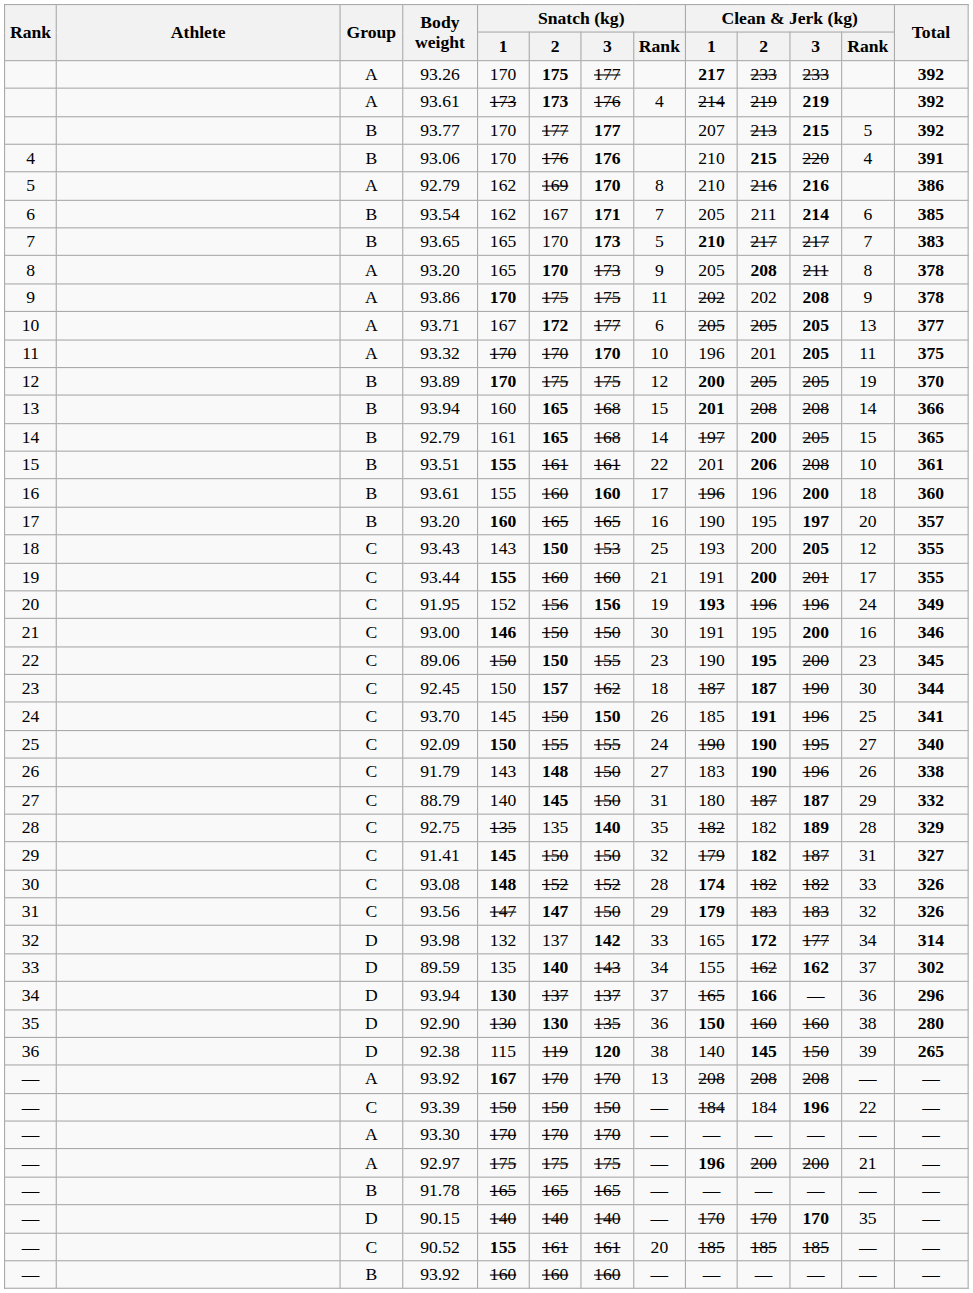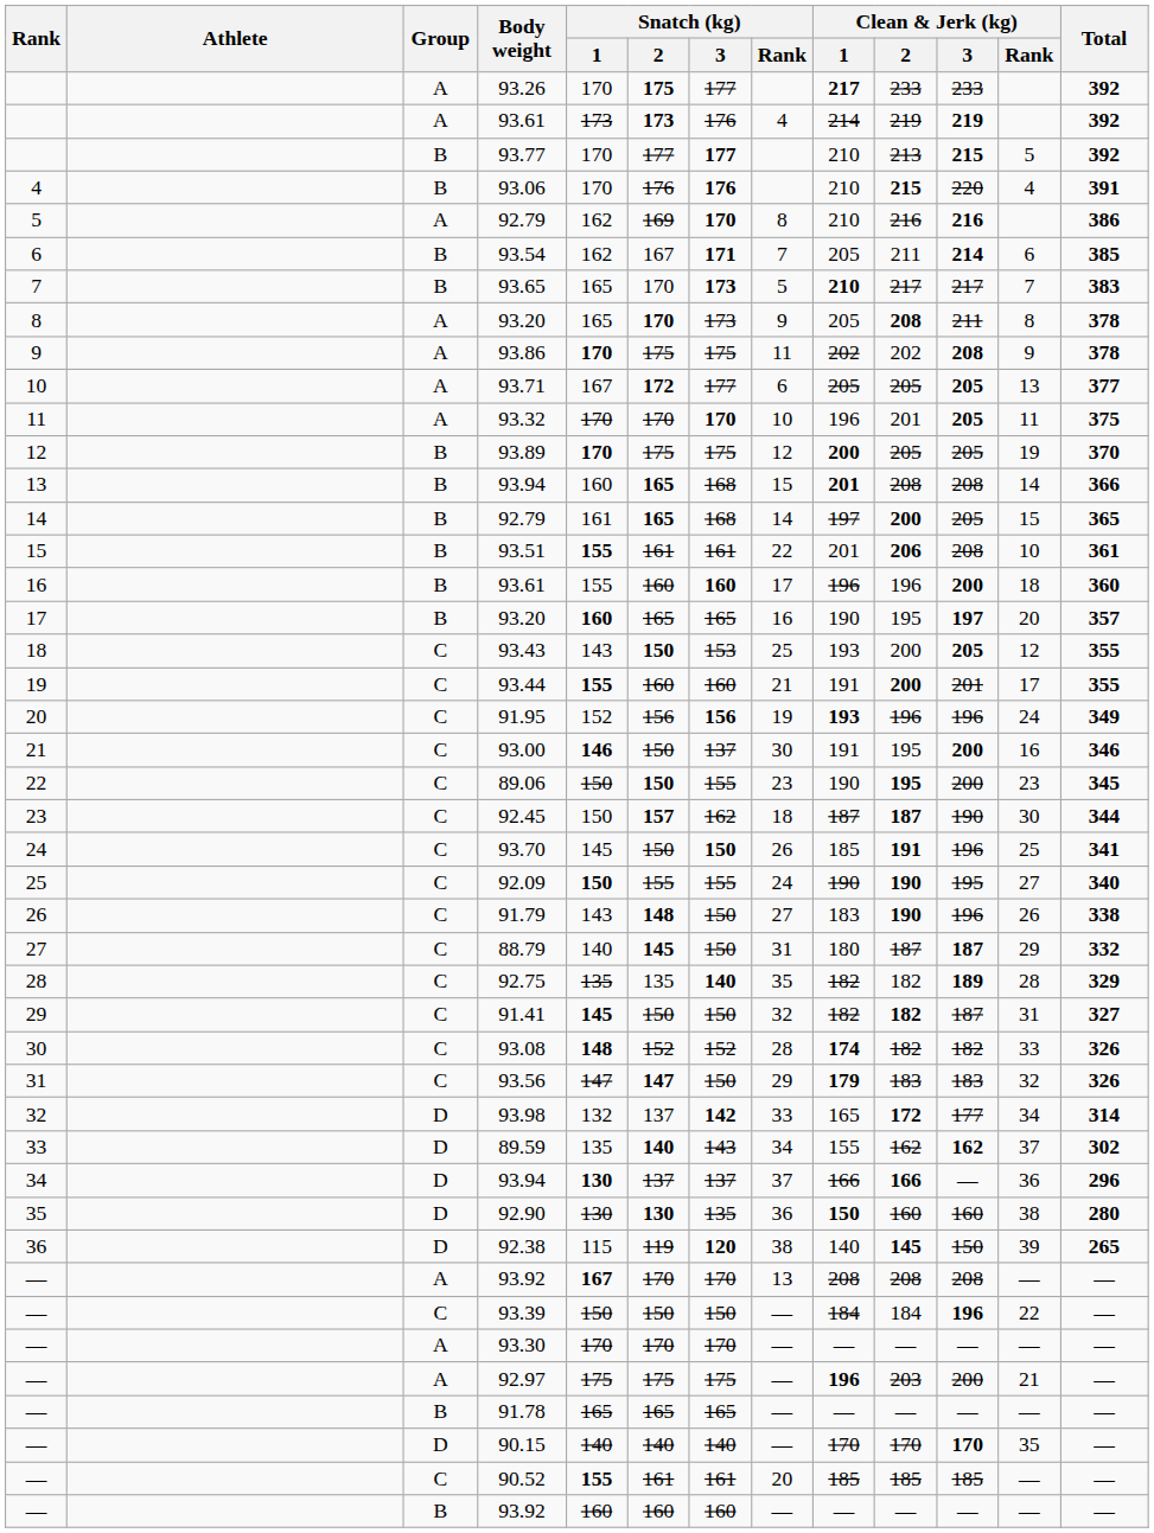 <table class = "wikitable" style="text-align:center;">
 <tr>
 <th rowspan=2 width=40>Rank</th>
 <th rowspan=2 width=250>Athlete</th>
 <th rowspan=2 width=50>Group</th>
 <th rowspan=2 width=60>Body weight</th>
 <th colspan=4>Snatch (kg)</th>
 <th colspan=4>Clean & Jerk (kg)</th>
 <th rowspan=2 width=60>Total</th>
 </tr>
 <tr>
 <th width=40>1</th>
 <th width=40>2</th>
 <th width=40>3</th>
 <th width=40>Rank</th>
 <th width=40>1</th>
 <th width=40>2</th>
 <th width=40>3</th>
 <th width=40>Rank</th>
 </tr>
 <tr>
 <td></td>
 <td align=left></td>
 <td>A</td>
 <td>93.26</td>
 <td>170</td>
 <td><strong>175</strong></td>
 <td><s>177 </s></td>
 <td></td>
 <td><strong>217</strong></td>
 <td><s>233 </s></td>
 <td><s>233 </s></td>
 <td></td>
 <td><strong>392</strong></td>
 </tr>
 <tr>
 <td></td>
 <td align=left></td>
 <td>A</td>
 <td>93.61</td>
 <td><s>173 </s></td>
 <td><strong>173</strong></td>
 <td><s>176 </s></td>
 <td>4</td>
 <td><s>214 </s></td>
 <td><s>219 </s></td>
 <td><strong>219</strong></td>
 <td></td>
 <td><strong>392</strong></td>
 </tr>
 <tr>
 <td></td>
 <td align=left></td>
 <td>B</td>
 <td>93.77</td>
 <td>170</td>
 <td><s>177 </s></td>
 <td><strong>177</strong></td>
 <td></td>
-<td>207</td>
+<td>210</td>
 <td><s>213 </s></td>
 <td><strong>215</strong></td>
 <td>5</td>
 <td><strong>392</strong></td>
 </tr>
 <tr>
 <td>4</td>
 <td align=left></td>
 <td>B</td>
 <td>93.06</td>
 <td>170</td>
 <td><s>176 </s></td>
 <td><strong>176</strong></td>
 <td></td>
 <td>210</td>
 <td><strong>215</strong></td>
 <td><s>220 </s></td>
 <td>4</td>
 <td><strong>391</strong></td>
 </tr>
 <tr>
 <td>5</td>
 <td align=left></td>
 <td>A</td>
 <td>92.79</td>
 <td>162</td>
 <td><s>169 </s></td>
 <td><strong>170</strong></td>
 <td>8</td>
 <td>210</td>
 <td><s>216 </s></td>
 <td><strong>216</strong></td>
 <td></td>
 <td><strong>386</strong></td>
 </tr>
 <tr>
 <td>6</td>
 <td align=left></td>
 <td>B</td>
 <td>93.54</td>
 <td>162</td>
 <td>167</td>
 <td><strong>171</strong></td>
 <td>7</td>
 <td>205</td>
 <td>211</td>
 <td><strong>214</strong></td>
 <td>6</td>
 <td><strong>385</strong></td>
 </tr>
 <tr>
 <td>7</td>
 <td align=left></td>
 <td>B</td>
 <td>93.65</td>
 <td>165</td>
 <td>170</td>
 <td><strong>173</strong></td>
 <td>5</td>
 <td><strong>210</strong></td>
 <td><s>217 </s></td>
 <td><s>217 </s></td>
 <td>7</td>
 <td><strong>383</strong></td>
 </tr>
 <tr>
 <td>8</td>
 <td align=left></td>
 <td>A</td>
 <td>93.20</td>
 <td>165</td>
 <td><strong>170</strong></td>
 <td><s>173 </s></td>
 <td>9</td>
 <td>205</td>
 <td><strong>208</strong></td>
 <td><s>211 </s></td>
 <td>8</td>
 <td><strong>378</strong></td>
 </tr>
 <tr>
 <td>9</td>
 <td align=left></td>
 <td>A</td>
 <td>93.86</td>
 <td><strong>170</strong></td>
 <td><s>175 </s></td>
 <td><s>175 </s></td>
 <td>11</td>
 <td><s>202 </s></td>
 <td>202</td>
 <td><strong>208</strong></td>
 <td>9</td>
 <td><strong>378</strong></td>
 </tr>
 <tr>
 <td>10</td>
 <td align=left></td>
 <td>A</td>
 <td>93.71</td>
 <td>167</td>
 <td><strong>172</strong></td>
 <td><s>177 </s></td>
 <td>6</td>
 <td><s>205 </s></td>
 <td><s>205 </s></td>
 <td><strong>205</strong></td>
 <td>13</td>
 <td><strong>377</strong></td>
 </tr>
 <tr>
 <td>11</td>
 <td align=left></td>
 <td>A</td>
 <td>93.32</td>
 <td><s>170 </s></td>
 <td><s>170 </s></td>
 <td><strong>170</strong></td>
 <td>10</td>
 <td>196</td>
 <td>201</td>
 <td><strong>205</strong></td>
 <td>11</td>
 <td><strong>375</strong></td>
 </tr>
 <tr>
 <td>12</td>
 <td align=left></td>
 <td>B</td>
 <td>93.89</td>
 <td><strong>170</strong></td>
 <td><s>175 </s></td>
 <td><s>175 </s></td>
 <td>12</td>
 <td><strong>200</strong></td>
 <td><s>205 </s></td>
 <td><s>205 </s></td>
 <td>19</td>
 <td><strong>370</strong></td>
 </tr>
 <tr>
 <td>13</td>
 <td align=left></td>
 <td>B</td>
 <td>93.94</td>
 <td>160</td>
 <td><strong>165</strong></td>
 <td><s>168 </s></td>
 <td>15</td>
 <td><strong>201</strong></td>
 <td><s>208 </s></td>
 <td><s>208 </s></td>
 <td>14</td>
 <td><strong>366</strong></td>
 </tr>
 <tr>
 <td>14</td>
 <td align=left></td>
 <td>B</td>
 <td>92.79</td>
 <td>161</td>
 <td><strong>165</strong></td>
 <td><s>168 </s></td>
 <td>14</td>
 <td><s>197 </s></td>
 <td><strong>200</strong></td>
 <td><s>205 </s></td>
 <td>15</td>
 <td><strong>365</strong></td>
 </tr>
 <tr>
 <td>15</td>
 <td align=left></td>
 <td>B</td>
 <td>93.51</td>
 <td><strong>155</strong></td>
 <td><s>161 </s></td>
 <td><s>161 </s></td>
 <td>22</td>
 <td>201</td>
 <td><strong>206</strong></td>
 <td><s>208 </s></td>
 <td>10</td>
 <td><strong>361</strong></td>
 </tr>
 <tr>
 <td>16</td>
 <td align=left></td>
 <td>B</td>
 <td>93.61</td>
 <td>155</td>
 <td><s>160 </s></td>
 <td><strong>160</strong></td>
 <td>17</td>
 <td><s>196 </s></td>
 <td>196</td>
 <td><strong>200</strong></td>
 <td>18</td>
 <td><strong>360</strong></td>
 </tr>
 <tr>
 <td>17</td>
 <td align=left></td>
 <td>B</td>
 <td>93.20</td>
 <td><strong>160</strong></td>
 <td><s>165 </s></td>
 <td><s>165 </s></td>
 <td>16</td>
 <td>190</td>
 <td>195</td>
 <td><strong>197</strong></td>
 <td>20</td>
 <td><strong>357</strong></td>
 </tr>
 <tr>
 <td>18</td>
 <td align=left></td>
 <td>C</td>
 <td>93.43</td>
 <td>143</td>
 <td><strong>150</strong></td>
 <td><s>153 </s></td>
 <td>25</td>
 <td>193</td>
 <td>200</td>
 <td><strong>205</strong></td>
 <td>12</td>
 <td><strong>355</strong></td>
 </tr>
 <tr>
 <td>19</td>
 <td align=left></td>
 <td>C</td>
 <td>93.44</td>
 <td><strong>155</strong></td>
 <td><s>160 </s></td>
 <td><s>160 </s></td>
 <td>21</td>
 <td>191</td>
 <td><strong>200</strong></td>
 <td><s>201 </s></td>
 <td>17</td>
 <td><strong>355</strong></td>
 </tr>
 <tr>
 <td>20</td>
 <td align=left></td>
 <td>C</td>
 <td>91.95</td>
 <td>152</td>
 <td><s>156 </s></td>
 <td><strong>156</strong></td>
 <td>19</td>
 <td><strong>193</strong></td>
 <td><s>196 </s></td>
 <td><s>196 </s></td>
 <td>24</td>
 <td><strong>349</strong></td>
 </tr>
 <tr>
 <td>21</td>
 <td align=left></td>
 <td>C</td>
 <td>93.00</td>
 <td><strong>146</strong></td>
 <td><s>150 </s></td>
-<td><s>150 </s></td>
+<td><s>137 </s></td>
 <td>30</td>
 <td>191</td>
 <td>195</td>
 <td><strong>200</strong></td>
 <td>16</td>
 <td><strong>346</strong></td>
 </tr>
 <tr>
 <td>22</td>
 <td align=left></td>
 <td>C</td>
 <td>89.06</td>
 <td><s>150 </s></td>
 <td><strong>150</strong></td>
 <td><s>155 </s></td>
 <td>23</td>
 <td>190</td>
 <td><strong>195</strong></td>
 <td><s>200 </s></td>
 <td>23</td>
 <td><strong>345</strong></td>
 </tr>
 <tr>
 <td>23</td>
 <td align=left></td>
 <td>C</td>
 <td>92.45</td>
 <td>150</td>
 <td><strong>157</strong></td>
 <td><s>162 </s></td>
 <td>18</td>
 <td><s>187 </s></td>
 <td><strong>187</strong></td>
 <td><s>190 </s></td>
 <td>30</td>
 <td><strong>344</strong></td>
 </tr>
 <tr>
 <td>24</td>
 <td align=left></td>
 <td>C</td>
 <td>93.70</td>
 <td>145</td>
 <td><s>150 </s></td>
 <td><strong>150</strong></td>
 <td>26</td>
 <td>185</td>
 <td><strong>191</strong></td>
 <td><s>196 </s></td>
 <td>25</td>
 <td><strong>341</strong></td>
 </tr>
 <tr>
 <td>25</td>
 <td align=left></td>
 <td>C</td>
 <td>92.09</td>
 <td><strong>150</strong></td>
 <td><s>155 </s></td>
 <td><s>155 </s></td>
 <td>24</td>
 <td><s>190 </s></td>
 <td><strong>190</strong></td>
 <td><s>195 </s></td>
 <td>27</td>
 <td><strong>340</strong></td>
 </tr>
 <tr>
 <td>26</td>
 <td align=left></td>
 <td>C</td>
 <td>91.79</td>
 <td>143</td>
 <td><strong>148</strong></td>
 <td><s>150 </s></td>
 <td>27</td>
 <td>183</td>
 <td><strong>190</strong></td>
 <td><s>196 </s></td>
 <td>26</td>
 <td><strong>338</strong></td>
 </tr>
 <tr>
 <td>27</td>
 <td align=left></td>
 <td>C</td>
 <td>88.79</td>
 <td>140</td>
 <td><strong>145</strong></td>
 <td><s>150 </s></td>
 <td>31</td>
 <td>180</td>
 <td><s>187 </s></td>
 <td><strong>187</strong></td>
 <td>29</td>
 <td><strong>332</strong></td>
 </tr>
 <tr>
 <td>28</td>
 <td align=left></td>
 <td>C</td>
 <td>92.75</td>
 <td><s>135 </s></td>
 <td>135</td>
 <td><strong>140</strong></td>
 <td>35</td>
 <td><s>182 </s></td>
 <td>182</td>
 <td><strong>189</strong></td>
 <td>28</td>
 <td><strong>329</strong></td>
 </tr>
 <tr>
 <td>29</td>
 <td align=left></td>
 <td>C</td>
 <td>91.41</td>
 <td><strong>145</strong></td>
 <td><s>150 </s></td>
 <td><s>150 </s></td>
 <td>32</td>
-<td><s>179 </s></td>
+<td><s>182 </s></td>
 <td><strong>182</strong></td>
 <td><s>187 </s></td>
 <td>31</td>
 <td><strong>327</strong></td>
 </tr>
 <tr>
 <td>30</td>
 <td align=left></td>
 <td>C</td>
 <td>93.08</td>
 <td><strong>148</strong></td>
 <td><s>152 </s></td>
 <td><s>152 </s></td>
 <td>28</td>
 <td><strong>174</strong></td>
 <td><s>182 </s></td>
 <td><s>182 </s></td>
 <td>33</td>
 <td><strong>326</strong></td>
 </tr>
 <tr>
 <td>31</td>
 <td align=left></td>
 <td>C</td>
 <td>93.56</td>
 <td><s>147 </s></td>
 <td><strong>147</strong></td>
 <td><s>150 </s></td>
 <td>29</td>
 <td><strong>179</strong></td>
 <td><s>183 </s></td>
 <td><s>183 </s></td>
 <td>32</td>
 <td><strong>326</strong></td>
 </tr>
 <tr>
 <td>32</td>
 <td align=left></td>
 <td>D</td>
 <td>93.98</td>
 <td>132</td>
 <td>137</td>
 <td><strong>142</strong></td>
 <td>33</td>
 <td>165</td>
 <td><strong>172</strong></td>
 <td><s>177 </s></td>
 <td>34</td>
 <td><strong>314</strong></td>
 </tr>
 <tr>
 <td>33</td>
 <td align=left></td>
 <td>D</td>
 <td>89.59</td>
 <td>135</td>
 <td><strong>140</strong></td>
 <td><s>143 </s></td>
 <td>34</td>
 <td>155</td>
 <td><s>162 </s></td>
 <td><strong>162</strong></td>
 <td>37</td>
 <td><strong>302</strong></td>
 </tr>
 <tr>
 <td>34</td>
 <td align=left></td>
 <td>D</td>
 <td>93.94</td>
 <td><strong>130</strong></td>
 <td><s>137 </s></td>
 <td><s>137 </s></td>
 <td>37</td>
-<td><s>165 </s></td>
+<td><s>166 </s></td>
 <td><strong>166</strong></td>
 <td>—</td>
 <td>36</td>
 <td><strong>296</strong></td>
 </tr>
 <tr>
 <td>35</td>
 <td align=left></td>
 <td>D</td>
 <td>92.90</td>
 <td><s>130 </s></td>
 <td><strong>130</strong></td>
 <td><s>135 </s></td>
 <td>36</td>
 <td><strong>150</strong></td>
 <td><s>160 </s></td>
 <td><s>160 </s></td>
 <td>38</td>
 <td><strong>280</strong></td>
 </tr>
 <tr>
 <td>36</td>
 <td align=left></td>
 <td>D</td>
 <td>92.38</td>
 <td>115</td>
 <td><s>119 </s></td>
 <td><strong>120</strong></td>
 <td>38</td>
 <td>140</td>
 <td><strong>145</strong></td>
 <td><s>150 </s></td>
 <td>39</td>
 <td><strong>265</strong></td>
 </tr>
 <tr>
 <td>—</td>
 <td align=left></td>
 <td>A</td>
 <td>93.92</td>
 <td><strong>167</strong></td>
 <td><s>170 </s></td>
 <td><s>170 </s></td>
 <td>13</td>
 <td><s>208 </s></td>
 <td><s>208 </s></td>
 <td><s>208 </s></td>
 <td>—</td>
 <td>—</td>
 </tr>
 <tr>
 <td>—</td>
 <td align=left></td>
 <td>C</td>
 <td>93.39</td>
 <td><s>150 </s></td>
 <td><s>150 </s></td>
 <td><s>150 </s></td>
 <td>—</td>
 <td><s>184 </s></td>
 <td>184</td>
 <td><strong>196</strong></td>
 <td>22</td>
 <td>—</td>
 </tr>
 <tr>
 <td>—</td>
 <td align=left></td>
 <td>A</td>
 <td>93.30</td>
 <td><s>170 </s></td>
 <td><s>170 </s></td>
 <td><s>170 </s></td>
 <td>—</td>
 <td>—</td>
 <td>—</td>
 <td>—</td>
 <td>—</td>
 <td>—</td>
 </tr>
 <tr>
 <td>—</td>
 <td align=left></td>
 <td>A</td>
 <td>92.97</td>
 <td><s>175 </s></td>
 <td><s>175 </s></td>
 <td><s>175 </s></td>
 <td>—</td>
 <td><strong>196</strong></td>
-<td><s>200 </s></td>
+<td><s>203 </s></td>
 <td><s>200 </s></td>
 <td>21</td>
 <td>—</td>
 </tr>
 <tr>
 <td>—</td>
 <td align=left></td>
 <td>B</td>
 <td>91.78</td>
 <td><s>165 </s></td>
 <td><s>165 </s></td>
 <td><s>165 </s></td>
 <td>—</td>
 <td>—</td>
 <td>—</td>
 <td>—</td>
 <td>—</td>
 <td>—</td>
 </tr>
 <tr>
 <td>—</td>
 <td align=left></td>
 <td>D</td>
 <td>90.15</td>
 <td><s>140 </s></td>
 <td><s>140 </s></td>
 <td><s>140 </s></td>
 <td>—</td>
 <td><s>170 </s></td>
 <td><s>170 </s></td>
 <td><strong>170</strong></td>
 <td>35</td>
 <td>—</td>
 </tr>
 <tr>
 <td>—</td>
 <td align=left></td>
 <td>C</td>
 <td>90.52</td>
 <td><strong>155</strong></td>
 <td><s>161 </s></td>
 <td><s>161 </s></td>
 <td>20</td>
 <td><s>185 </s></td>
 <td><s>185 </s></td>
 <td><s>185 </s></td>
 <td>—</td>
 <td>—</td>
 </tr>
 <tr>
 <td>—</td>
 <td align=left></td>
 <td>B</td>
 <td>93.92</td>
 <td><s>160 </s></td>
 <td><s>160 </s></td>
 <td><s>160 </s></td>
 <td>—</td>
 <td>—</td>
 <td>—</td>
 <td>—</td>
 <td>—</td>
 <td>—</td>
 </tr>
 </table>
